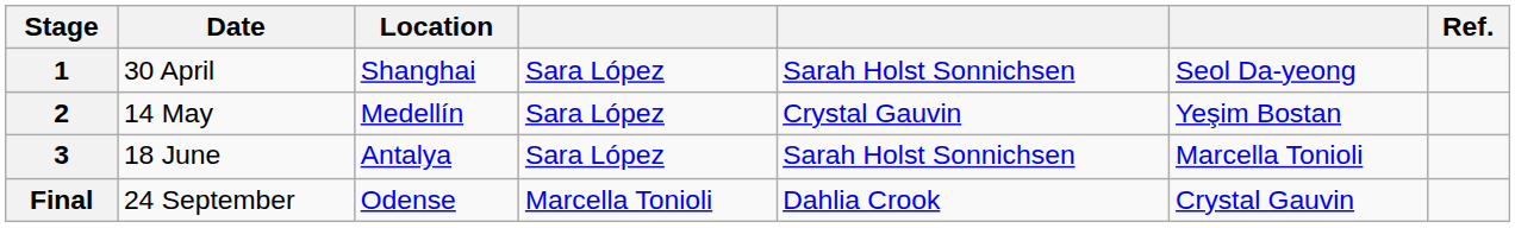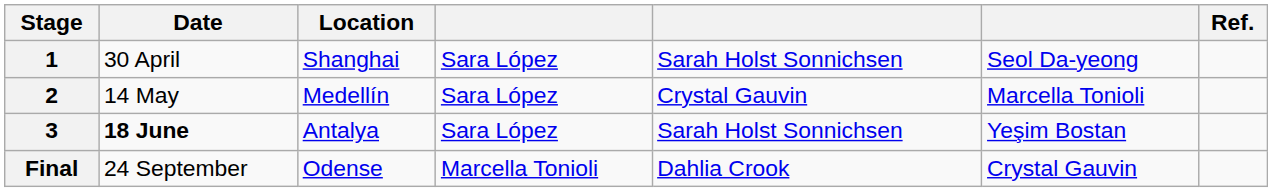 <table class="wikitable" style="width:100%">
 <tr>
 <th>Stage</th>
 <th>Date</th>
 <th>Location</th>
 <th></th>
 <th></th>
 <th></th>
 <th>Ref.</th>
 </tr>
 <tr>
 <th>1</th>
 <td>30 April</td>
 <td> <a href='#'>Shanghai</a></td>
 <td> <a href='#'>Sara López</a></td>
 <td> <a href='#'>Sarah Holst Sonnichsen</a></td>
 <td> <a href='#'>Seol Da-yeong</a></td>
 <td></td>
 </tr>
 <tr>
 <th>2</th>
 <td>14 May</td>
 <td> <a href='#'>Medellín</a></td>
 <td> <a href='#'>Sara López</a></td>
 <td> <a href='#'>Crystal Gauvin</a></td>
-<td> <a href='#'>Yeşim Bostan</a></td>
+<td> <a href='#'>Marcella Tonioli</a></td>
 <td></td>
 </tr>
 <tr>
 <th>3</th>
-<td>18 June</td>
+<td><strong>18 June</strong></td>
 <td> <a href='#'>Antalya</a></td>
 <td> <a href='#'>Sara López</a></td>
 <td> <a href='#'>Sarah Holst Sonnichsen</a></td>
-<td> <a href='#'>Marcella Tonioli</a></td>
+<td> <a href='#'>Yeşim Bostan</a></td>
 <td></td>
 </tr>
 <tr>
 <th>Final</th>
 <td>24 September</td>
 <td> <a href='#'>Odense</a></td>
 <td> <a href='#'>Marcella Tonioli</a></td>
 <td> <a href='#'>Dahlia Crook</a></td>
 <td> <a href='#'>Crystal Gauvin</a></td>
 </tr>
 </table>
